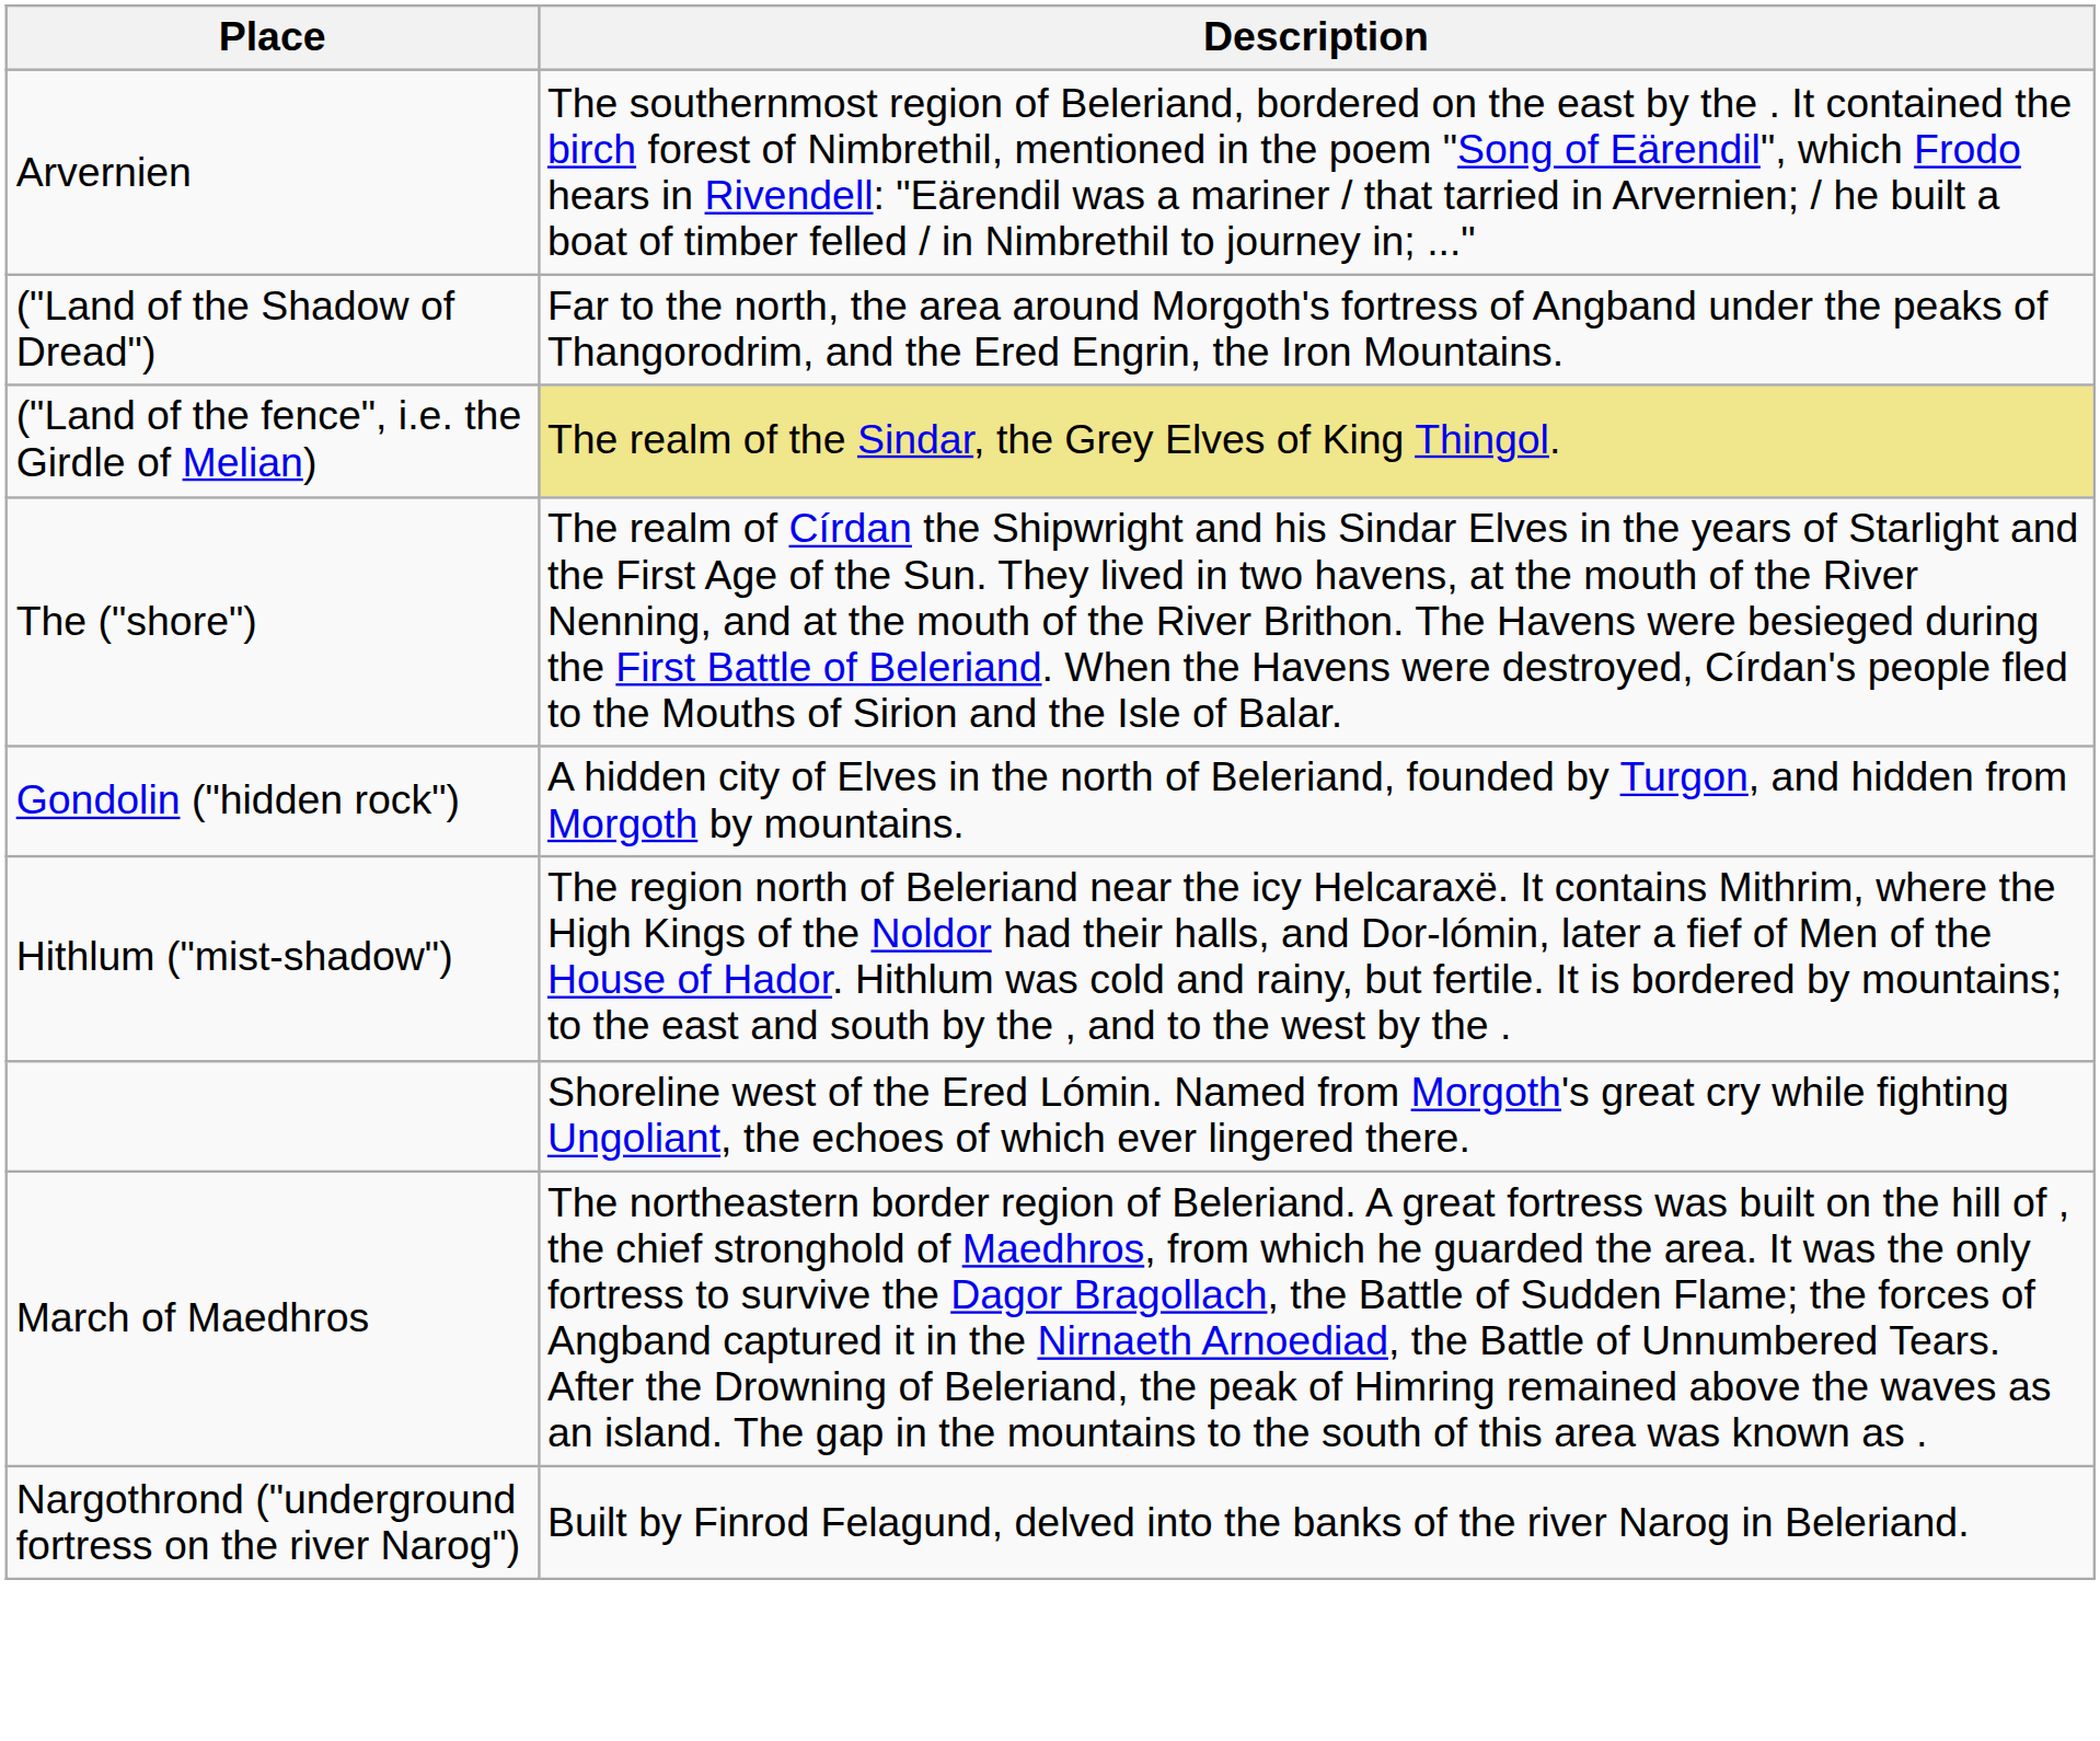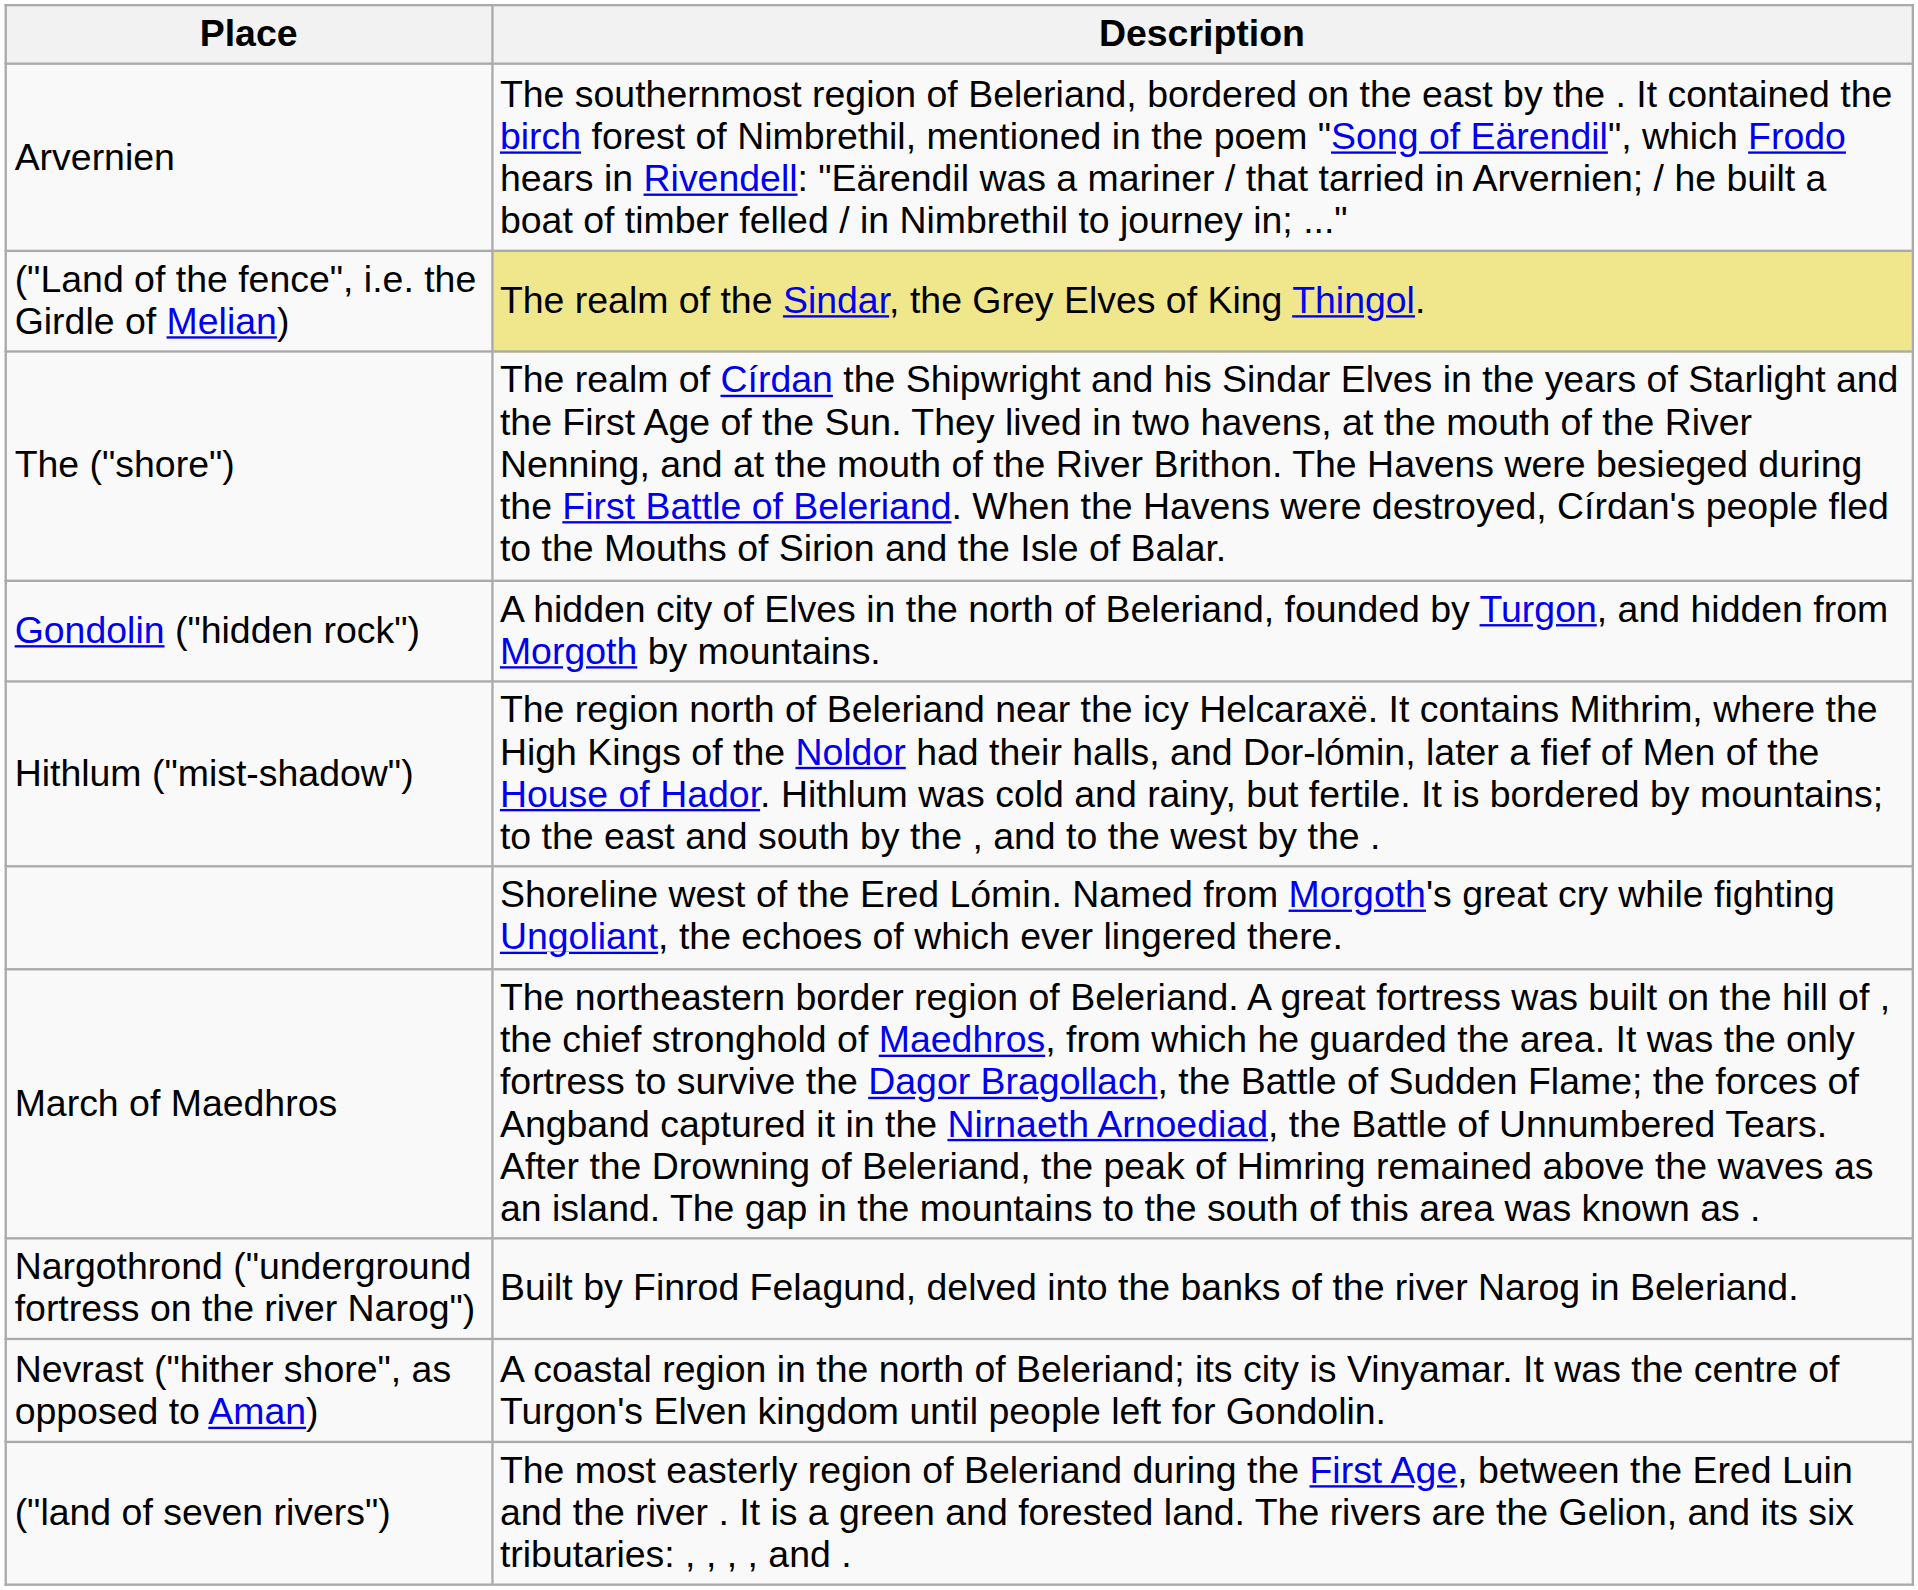 <table class="wikitable" style="margin: 1em auto;">
 <tr>
 <th scope="col" style="width: 200px;">Place</th>
 <th scope="col" style="width: 600px;">Description</th>
 </tr>
 <tr>
 <td>Arvernien</td>
 <td>The southernmost region of Beleriand, bordered on the east by the . It contained the <a href='#'>birch</a> forest of Nimbrethil, mentioned in the poem "<a href='#'>Song of Eärendil</a>", which <a href='#'>Frodo</a> hears in <a href='#'>Rivendell</a>: "Eärendil was a mariner / that tarried in Arvernien; / he built a boat of timber felled / in Nimbrethil to journey in; ..."</td>
-</tr>
-<tr>
-<td> ("Land of the Shadow of Dread")</td>
-<td>Far to the north, the area around Morgoth's fortress of Angband under the peaks of Thangorodrim, and the Ered Engrin, the Iron Mountains.</td>
 </tr>
 <tr>
 <td> ("Land of the fence", i.e. the Girdle of <a href='#'>Melian</a>)</td>
 <td style="background: khaki;">The realm of the <a href='#'>Sindar</a>, the Grey Elves of King <a href='#'>Thingol</a>.</td>
 </tr>
 <tr>
 <td>The  ("shore")</td>
 <td>The realm of <a href='#'>Círdan</a> the Shipwright and his Sindar Elves in the years of Starlight and the First Age of the Sun. They lived in two havens,  at the mouth of the River Nenning, and  at the mouth of the River Brithon. The Havens were besieged during the <a href='#'>First Battle of Beleriand</a>. When the Havens were destroyed, Círdan's people fled to the Mouths of Sirion and the Isle of Balar.</td>
 </tr>
 <tr>
 <td><a href='#'>Gondolin</a> ("hidden rock")</td>
 <td>A hidden city of Elves in the north of Beleriand, founded by <a href='#'>Turgon</a>, and hidden from <a href='#'>Morgoth</a> by mountains.</td>
 </tr>
 <tr>
 <td>Hithlum ("mist-shadow")</td>
 <td>The region north of Beleriand near the icy Helcaraxë. It contains Mithrim, where the High Kings of the <a href='#'>Noldor</a> had their halls, and Dor-lómin, later a fief of Men of the <a href='#'>House of Hador</a>. Hithlum was cold and rainy, but fertile. It is bordered by mountains; to the east and south by the , and to the west by the .</td>
 </tr>
 <tr>
 <td></td>
 <td>Shoreline west of the Ered Lómin. Named from <a href='#'>Morgoth</a>'s great cry while fighting <a href='#'>Ungoliant</a>, the echoes of which ever lingered there.</td>
 </tr>
 <tr>
 <td>March of Maedhros</td>
 <td>The northeastern border region of Beleriand. A great fortress was built on the hill of , the chief stronghold of <a href='#'>Maedhros</a>, from which he guarded the area. It was the only fortress to survive the <a href='#'>Dagor Bragollach</a>, the Battle of Sudden Flame; the forces of Angband captured it in the <a href='#'>Nirnaeth Arnoediad</a>, the Battle of Unnumbered Tears. After the Drowning of Beleriand, the peak of Himring remained above the waves as an island. The gap in the mountains to the south of this area was known as .</td>
 </tr>
 <tr>
 <td>Nargothrond ("underground fortress on the river Narog")</td>
 <td>Built by Finrod Felagund, delved into the banks of the river Narog in Beleriand.</td>
 </tr>
+<tr>
+<td>Nevrast ("hither shore", as opposed to <a href='#'>Aman</a>)</td>
+<td>A coastal region in the north of Beleriand; its city is Vinyamar. It was the centre of Turgon's Elven kingdom until people left for Gondolin.</td>
+</tr>
+<tr>
+<td> ("land of seven rivers")</td>
+<td>The most easterly region of Beleriand during the <a href='#'>First Age</a>, between the Ered Luin and the river . It is a green and forested land. The rivers are the Gelion, and its six tributaries: , , , ,  and .</td>
+</tr>
 </table>
